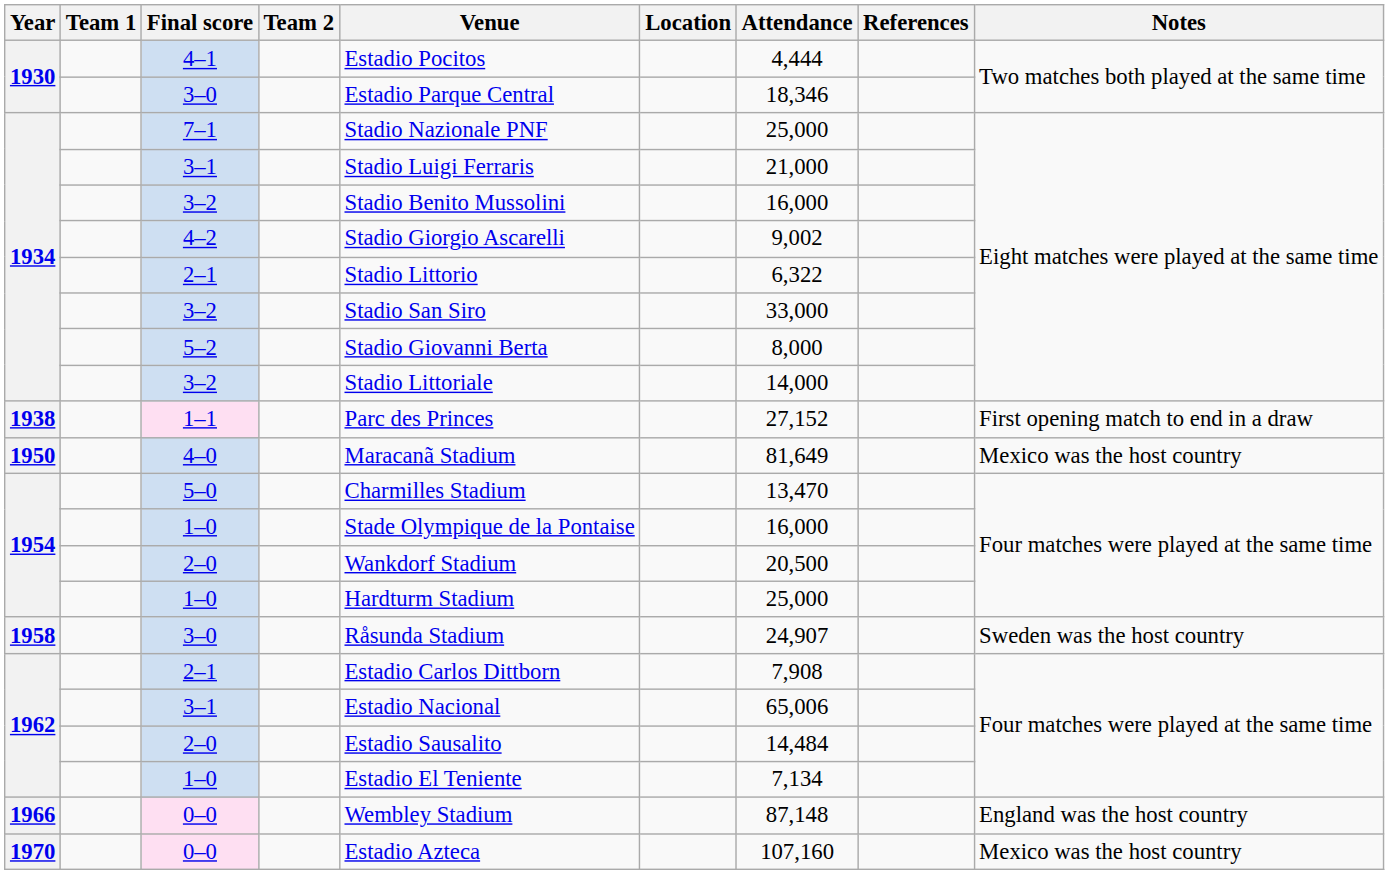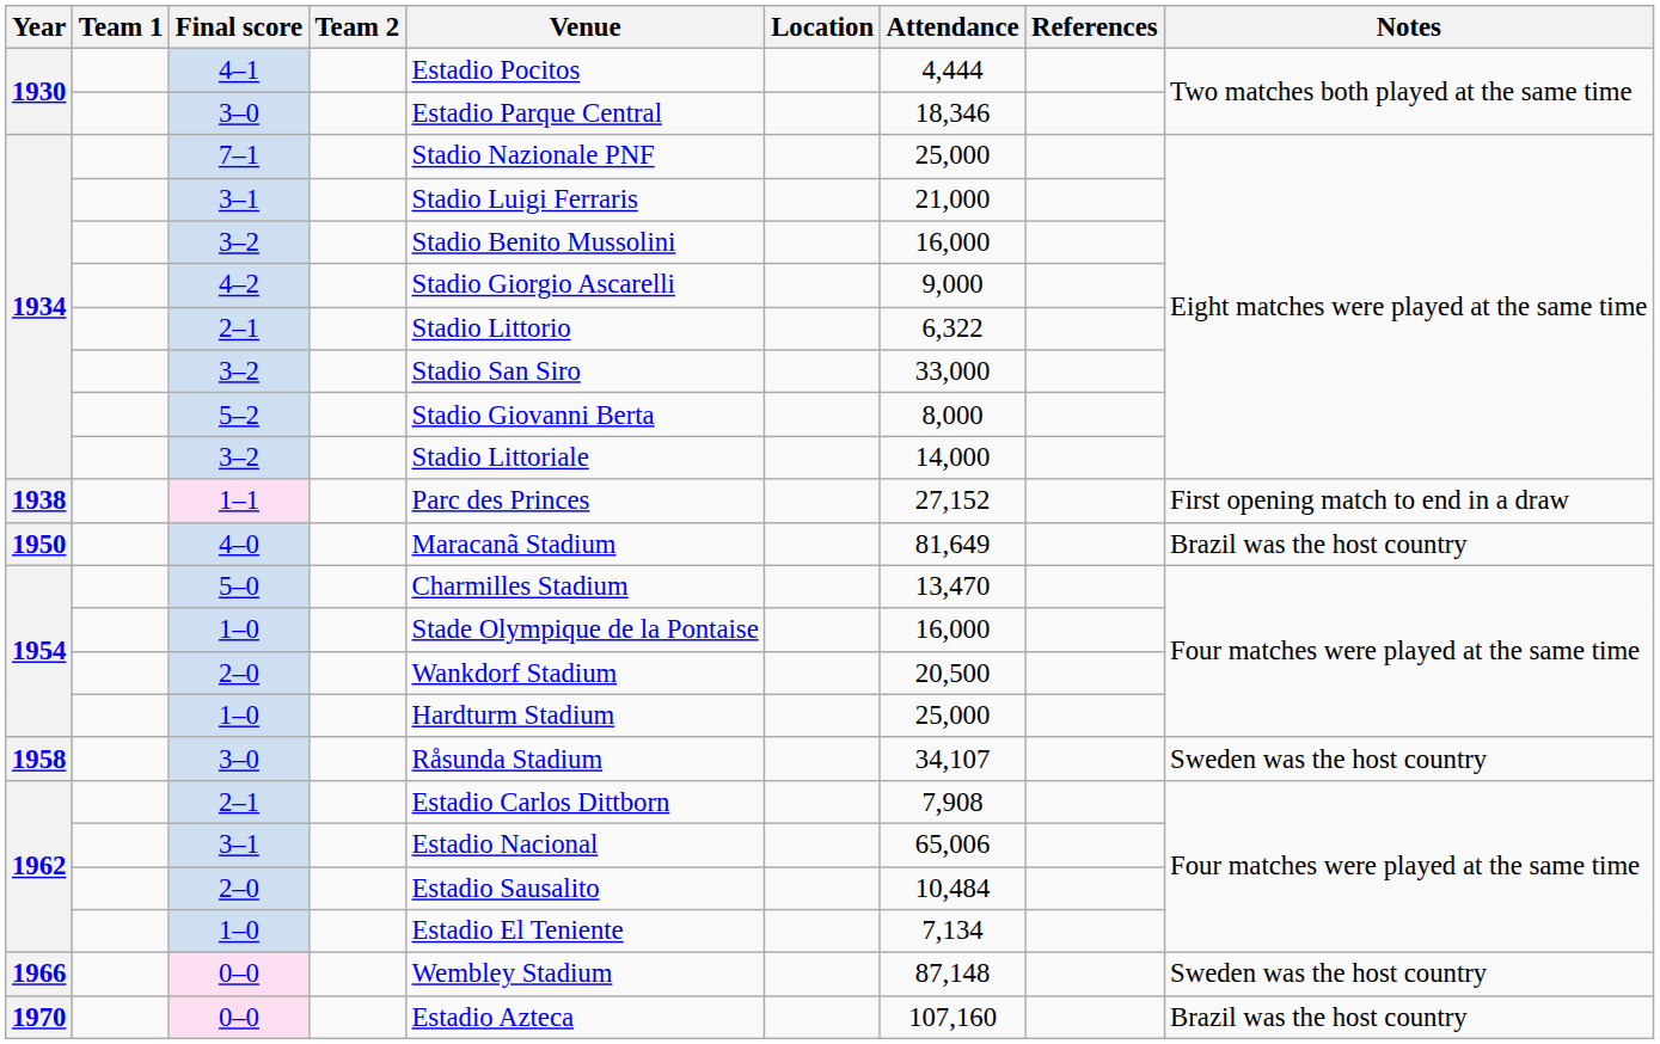 <table class="sortable plainrowheaders wikitable">
 <tr>
 <th scope="col">Year</th>
 <th scope="col">Team 1</th>
 <th scope="col">Final score</th>
 <th scope="col">Team 2</th>
 <th scope="col">Venue</th>
 <th scope="col">Location</th>
 <th scope="col">Attendance</th>
 <th scope="col" class="unsortable">References</th>
 <th scope="col">Notes</th>
 </tr>
 <tr>
 <th scope="row" rowspan="2" style=text-align:center><a href='#'>1930</a></th>
 <td align=right></td>
 <td align=center bgcolor="#cedff2"><a href='#'>4–1</a></td>
 <td></td>
 <td><a href='#'>Estadio Pocitos</a></td>
 <td></td>
 <td align=center>4,444</td>
 <td align=center></td>
 <td rowspan="2" align=left>Two matches both played at the same time</td>
 </tr>
 <tr>
 <td align=right></td>
 <td align=center bgcolor="#cedff2"><a href='#'>3–0</a></td>
 <td></td>
 <td><a href='#'>Estadio Parque Central</a></td>
 <td></td>
 <td align=center>18,346</td>
 <td align=center></td>
 </tr>
 <tr>
 <th scope="row" rowspan="8" style=text-align:center><a href='#'>1934</a></th>
 <td align=right></td>
 <td align=center bgcolor="#cedff2"><a href='#'>7–1</a></td>
 <td></td>
 <td><a href='#'>Stadio Nazionale PNF</a></td>
 <td></td>
 <td align=center>25,000</td>
 <td align=center></td>
 <td rowspan="8" align=left>Eight matches were played at the same time</td>
 </tr>
 <tr>
 <td align=right></td>
 <td align=center bgcolor="#cedff2"><a href='#'>3–1</a></td>
 <td></td>
 <td><a href='#'>Stadio Luigi Ferraris</a></td>
 <td></td>
 <td align=center>21,000</td>
 <td align=center></td>
 </tr>
 <tr>
 <td align=right></td>
 <td align=center bgcolor="#cedff2"><a href='#'>3–2</a></td>
 <td></td>
 <td><a href='#'>Stadio Benito Mussolini</a></td>
 <td></td>
 <td align=center>16,000</td>
 <td align=center></td>
 </tr>
 <tr>
 <td align=right></td>
 <td align=center bgcolor="#cedff2"><a href='#'>4–2</a></td>
 <td></td>
 <td><a href='#'>Stadio Giorgio Ascarelli</a></td>
 <td></td>
-<td align=center>9,002</td>
+<td align=center>9,000</td>
 <td align=center></td>
 </tr>
 <tr>
 <td align=right></td>
 <td align=center bgcolor="#cedff2"><a href='#'>2–1</a></td>
 <td></td>
 <td><a href='#'>Stadio Littorio</a></td>
 <td></td>
 <td align=center>6,322</td>
 <td align=center></td>
 </tr>
 <tr>
 <td align=right></td>
 <td align=center bgcolor="#cedff2"><a href='#'>3–2</a></td>
 <td></td>
 <td><a href='#'>Stadio San Siro</a></td>
 <td></td>
 <td align=center>33,000</td>
 <td align=center></td>
 </tr>
 <tr>
 <td align=right></td>
 <td align=center bgcolor="#cedff2"><a href='#'>5–2</a></td>
 <td></td>
 <td><a href='#'>Stadio Giovanni Berta</a></td>
 <td></td>
 <td align=center>8,000</td>
 <td align=center></td>
 </tr>
 <tr>
 <td align=right></td>
 <td align=center bgcolor="#cedff2"><a href='#'>3–2</a></td>
 <td></td>
 <td><a href='#'>Stadio Littoriale</a></td>
 <td></td>
 <td align=center>14,000</td>
 <td align=center></td>
 </tr>
 <tr>
 <th scope="row" style=text-align:center><a href='#'>1938</a></th>
 <td align=right></td>
 <td align=center bgcolor="#fedff2"><a href='#'>1–1</a></td>
 <td></td>
 <td><a href='#'>Parc des Princes</a></td>
 <td></td>
 <td align=center>27,152</td>
 <td align=center></td>
 <td align=left>First opening match to end in a draw</td>
 </tr>
 <tr>
 <th scope="row" style=text-align:center><a href='#'>1950</a></th>
 <td align=right></td>
 <td align=center bgcolor="#cedff2"><a href='#'>4–0</a></td>
 <td></td>
 <td><a href='#'>Maracanã Stadium</a></td>
 <td></td>
 <td align=center>81,649</td>
 <td align=center></td>
-<td align=left>Mexico was the host country</td>
+<td align=left>Brazil was the host country</td>
 </tr>
 <tr>
 <th scope="row" rowspan="4" style=text-align:center><a href='#'>1954</a></th>
 <td align=right></td>
 <td align=center bgcolor="#cedff2"><a href='#'>5–0</a></td>
 <td></td>
 <td><a href='#'>Charmilles Stadium</a></td>
 <td></td>
 <td align=center>13,470</td>
 <td align=center></td>
 <td rowspan="4" align=left>Four matches were played at the same time</td>
 </tr>
 <tr>
 <td align=right></td>
 <td align=center bgcolor="#cedff2"><a href='#'>1–0</a></td>
 <td></td>
 <td><a href='#'>Stade Olympique de la Pontaise</a></td>
 <td></td>
 <td align=center>16,000</td>
 <td align=center></td>
 </tr>
 <tr>
 <td align=right></td>
 <td align=center bgcolor="#cedff2"><a href='#'>2–0</a></td>
 <td></td>
 <td><a href='#'>Wankdorf Stadium</a></td>
 <td></td>
 <td align=center>20,500</td>
 <td align=center></td>
 </tr>
 <tr>
 <td align=right></td>
 <td align=center bgcolor="#cedff2"><a href='#'>1–0</a></td>
 <td></td>
 <td><a href='#'>Hardturm Stadium</a></td>
 <td></td>
 <td align=center>25,000</td>
 <td align=center></td>
 </tr>
 <tr>
 <th scope="row" style=text-align:center><a href='#'>1958</a></th>
 <td align=right></td>
 <td align=center bgcolor="#cedff2"><a href='#'>3–0</a></td>
 <td></td>
 <td><a href='#'>Råsunda Stadium</a></td>
 <td></td>
-<td align=center>24,907</td>
+<td align=center>34,107</td>
 <td align=center></td>
 <td align=left>Sweden was the host country</td>
 </tr>
 <tr>
 <th scope="row" rowspan="4" style=text-align:center><a href='#'>1962</a></th>
 <td align=right></td>
 <td align=center bgcolor="#cedff2"><a href='#'>2–1</a></td>
 <td></td>
 <td><a href='#'>Estadio Carlos Dittborn</a></td>
 <td></td>
 <td align=center>7,908</td>
 <td align=center></td>
 <td rowspan="4" align=left>Four matches were played at the same time</td>
 </tr>
 <tr>
 <td align=right></td>
 <td align=center bgcolor="#cedff2"><a href='#'>3–1</a></td>
 <td></td>
 <td><a href='#'>Estadio Nacional</a></td>
 <td></td>
 <td align=center>65,006</td>
 <td align=center></td>
 </tr>
 <tr>
 <td align=right></td>
 <td align=center bgcolor="#cedff2"><a href='#'>2–0</a></td>
 <td></td>
 <td><a href='#'>Estadio Sausalito</a></td>
 <td></td>
-<td align=center>14,484</td>
+<td align=center>10,484</td>
 <td align=center></td>
 </tr>
 <tr>
 <td align=right></td>
 <td align=center bgcolor="#cedff2"><a href='#'>1–0</a></td>
 <td></td>
 <td><a href='#'>Estadio El Teniente</a></td>
 <td></td>
 <td align=center>7,134</td>
 <td align=center></td>
 </tr>
 <tr>
 <th scope="row" style=text-align:center><a href='#'>1966</a></th>
 <td align=right></td>
 <td align=center bgcolor="#fedff2"><a href='#'>0–0</a></td>
 <td></td>
 <td><a href='#'>Wembley Stadium</a></td>
 <td></td>
 <td align=center>87,148</td>
 <td align=center></td>
-<td align=left>England was the host country</td>
+<td align=left>Sweden was the host country</td>
 </tr>
 <tr>
 <th scope="row" style=text-align:center><a href='#'>1970</a></th>
 <td align=right></td>
 <td align=center bgcolor="#fedff2"><a href='#'>0–0</a></td>
 <td></td>
 <td><a href='#'>Estadio Azteca</a></td>
 <td></td>
 <td align=center>107,160</td>
 <td align=center></td>
-<td align=left>Mexico was the host country</td>
+<td align=left>Brazil was the host country</td>
 </tr>
 <tr>
 </tr>
 </table>
